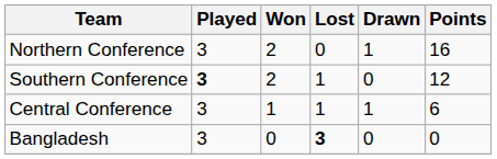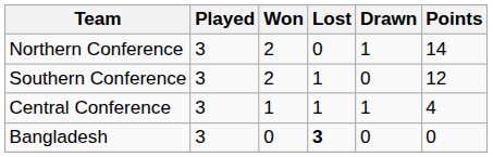 <table class="wikitable">
 <tr>
 <th>Team</th>
 <th>Played</th>
 <th>Won</th>
 <th>Lost</th>
 <th>Drawn</th>
 <th>Points</th>
 </tr>
 <tr>
 <td>Northern Conference</td>
 <td>3</td>
 <td>2</td>
 <td>0</td>
 <td>1</td>
-<td>16</td>
+<td>14</td>
 </tr>
 <tr>
 <td>Southern Conference</td>
-<td><strong>3</strong></td>
+<td>3</td>
 <td>2</td>
 <td>1</td>
 <td>0</td>
 <td>12</td>
 </tr>
 <tr>
 <td>Central Conference</td>
 <td>3</td>
 <td>1</td>
 <td>1</td>
 <td>1</td>
-<td>6</td>
+<td>4</td>
 </tr>
 <tr>
 <td>Bangladesh</td>
 <td>3</td>
 <td>0</td>
 <td><strong>3</strong></td>
 <td>0</td>
 <td>0</td>
 </tr>
 <tr>
 </tr>
 </table>
